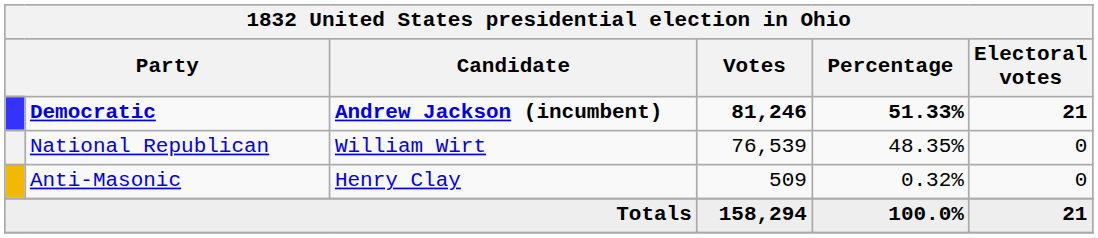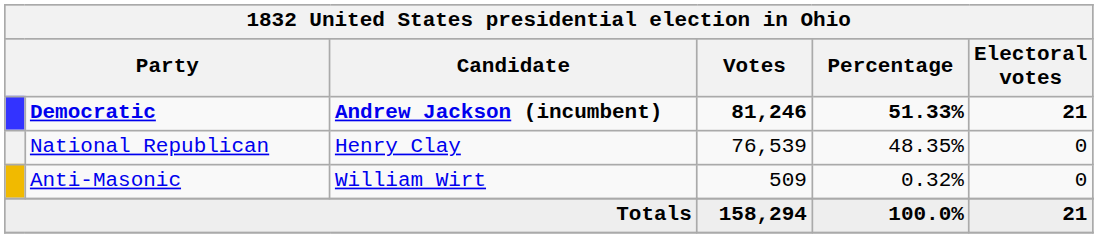 <table class="wikitable" style="font-size: 95%;">
 <tr>
 <th colspan="6">1832 United States presidential election in Ohio</th>
 </tr>
 <tr>
 <th colspan="2" style="width: 15em">Party</th>
 <th style="width: 17em">Candidate</th>
 <th style="width: 5em">Votes</th>
 <th style="width: 7em">Percentage</th>
 <th style="width: 5em">Electoral votes</th>
 </tr>
 <tr>
 <th style="background-color:#3333FF; width: 3px"></th>
 <td style="width: 130px"><strong><a href='#'>Democratic</a></strong></td>
 <td><strong><a href='#'>Andrew Jackson</a> (incumbent)</strong></td>
 <td align="right"><strong>81,246</strong></td>
 <td align="right"><strong>51.33%</strong></td>
 <td align="right"><strong>21</strong></td>
 </tr>
 <tr>
 <th></th>
 <td style="width: 130px"><a href='#'>National Republican</a></td>
-<td><a href='#'>William Wirt</a></td>
+<td><a href='#'>Henry Clay</a></td>
 <td align="right">76,539</td>
 <td align="right">48.35%</td>
 <td align="right">0</td>
 </tr>
 <tr>
 <th style="background-color:#F1BA00; width: 3px"></th>
 <td style="width: 130px"><a href='#'>Anti-Masonic</a></td>
-<td><a href='#'>Henry Clay</a></td>
+<td><a href='#'>William Wirt</a></td>
 <td align="right">509</td>
 <td align="right">0.32%</td>
 <td align="right">0</td>
 </tr>
 <tr>
 </tr>
 <tr bgcolor="#EEEEEE">
 <td colspan="3" align="right"><strong>Totals</strong></td>
 <td align="right"><strong>158,294</strong></td>
 <td align="right"><strong>100.0%</strong></td>
 <td align="right"><strong>21</strong></td>
 </tr>
 <tr>
 </tr>
 </table>
